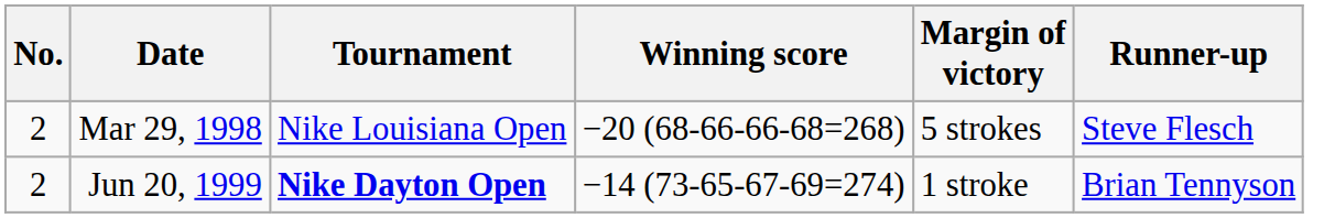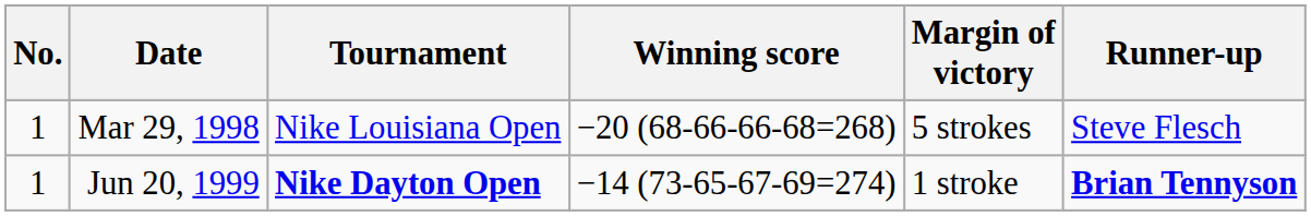 <table class="wikitable" style="font-size:95%;">
 <tr>
 <th>No.</th>
 <th>Date</th>
 <th>Tournament</th>
 <th>Winning score</th>
 <th>Margin of<br>victory</th>
 <th>Runner-up</th>
 </tr>
 <tr>
-<td align=center>2</td>
+<td align=center>1</td>
 <td align=right>Mar 29, <a href='#'>1998</a></td>
 <td><a href='#'>Nike Louisiana Open</a></td>
 <td>−20 (68-66-66-68=268)</td>
 <td>5 strokes</td>
 <td> <a href='#'>Steve Flesch</a></td>
 </tr>
 <tr>
-<td align=center>2</td>
+<td align=center>1</td>
 <td align=right>Jun 20, <a href='#'>1999</a></td>
 <td><strong><a href='#'>Nike Dayton Open</a></strong></td>
 <td>−14 (73-65-67-69=274)</td>
 <td>1 stroke</td>
-<td> <a href='#'>Brian Tennyson</a></td>
+<td><strong> <a href='#'>Brian Tennyson</a></strong></td>
 </tr>
 </table>
